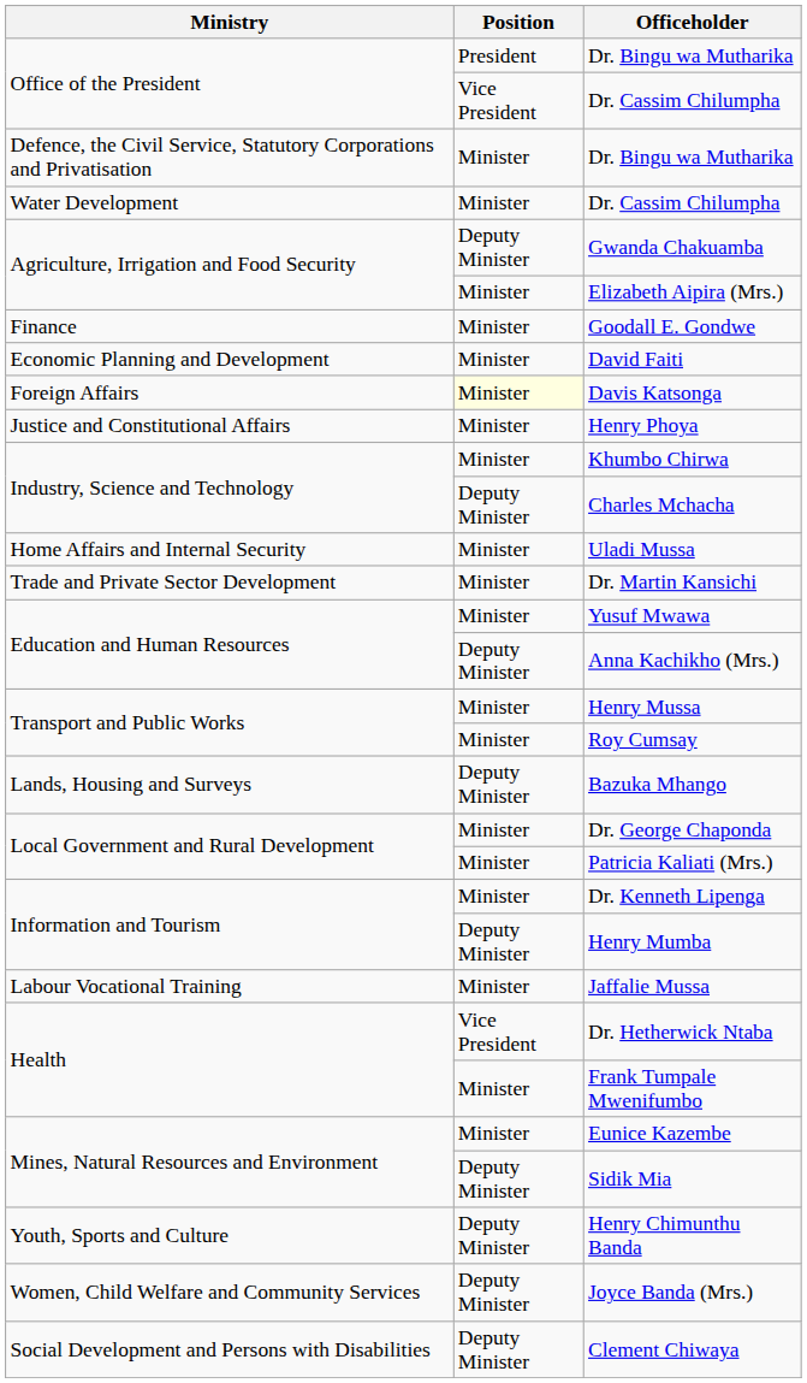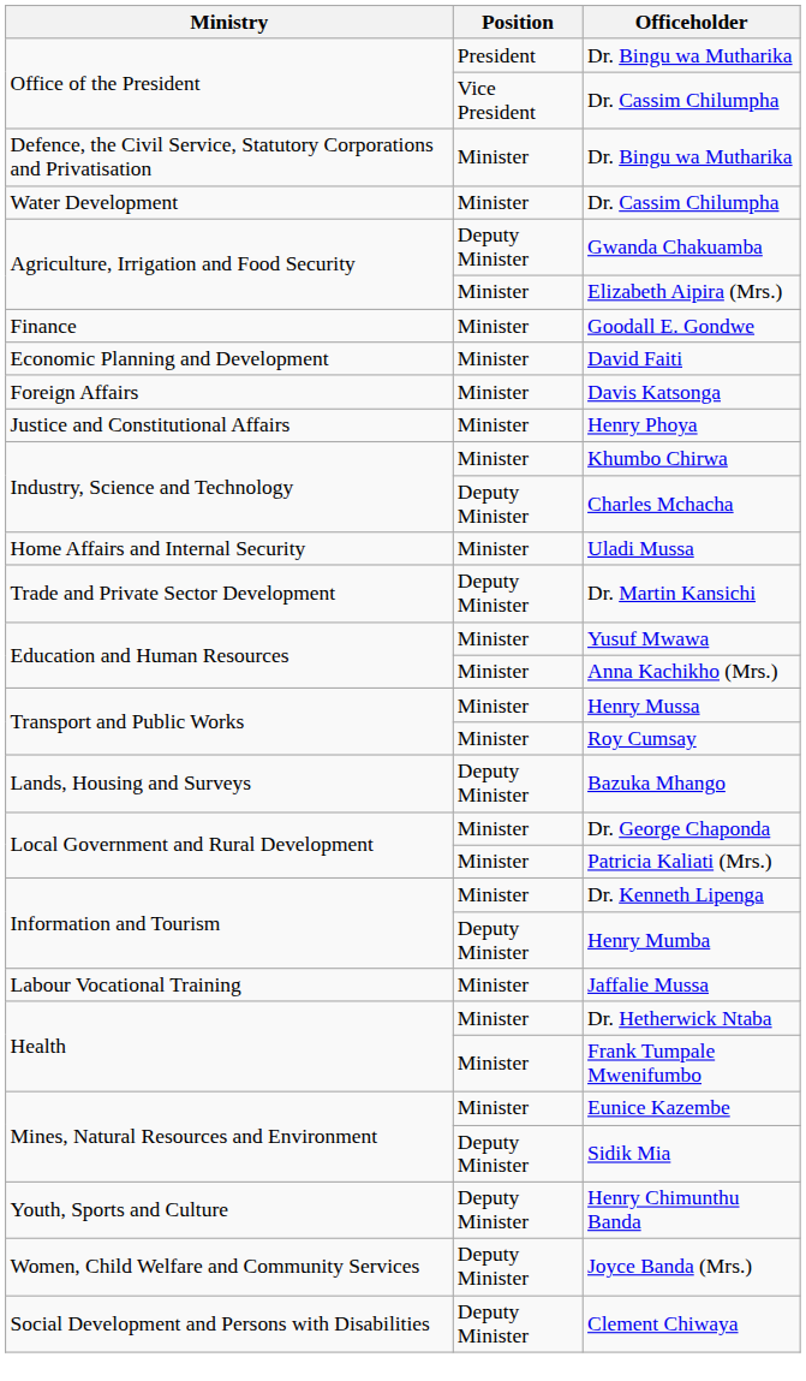 <table class="wikitable">
 <tr>
 <th>Ministry</th>
 <th>Position</th>
 <th>Officeholder</th>
 </tr>
 <tr>
 <td rowspan="2">Office of the President</td>
 <td>President</td>
 <td>Dr. <a href='#'>Bingu wa Mutharika</a></td>
 </tr>
 <tr>
 <td>Vice President</td>
 <td>Dr. <a href='#'>Cassim Chilumpha</a></td>
 </tr>
 <tr>
 <td>Defence, the Civil Service, Statutory Corporations and Privatisation</td>
 <td>Minister</td>
 <td>Dr. <a href='#'>Bingu wa Mutharika</a></td>
 </tr>
 <tr>
 <td>Water Development</td>
 <td>Minister</td>
 <td>Dr. <a href='#'>Cassim Chilumpha</a></td>
 </tr>
 <tr>
 <td rowspan="2">Agriculture, Irrigation and Food Security</td>
 <td>Deputy Minister</td>
 <td><a href='#'>Gwanda Chakuamba</a></td>
 </tr>
 <tr>
 <td>Minister</td>
 <td><a href='#'>Elizabeth Aipira</a> (Mrs.)</td>
 </tr>
 <tr>
 <td>Finance</td>
 <td>Minister</td>
 <td><a href='#'>Goodall E. Gondwe</a></td>
 </tr>
 <tr>
 <td>Economic Planning and Development</td>
 <td>Minister</td>
 <td><a href='#'>David Faiti</a></td>
 </tr>
 <tr>
 <td>Foreign Affairs</td>
-<td style="background: lightyellow;">Minister</td>
+<td>Minister</td>
 <td><a href='#'>Davis Katsonga</a></td>
 </tr>
 <tr>
 <td>Justice and Constitutional Affairs</td>
 <td>Minister</td>
 <td><a href='#'>Henry Phoya</a></td>
 </tr>
 <tr>
 <td rowspan="2">Industry, Science and Technology</td>
 <td>Minister</td>
 <td><a href='#'>Khumbo Chirwa</a></td>
 </tr>
 <tr>
 <td>Deputy Minister</td>
 <td><a href='#'>Charles Mchacha</a></td>
 </tr>
 <tr>
 <td>Home Affairs and Internal Security</td>
 <td>Minister</td>
 <td><a href='#'>Uladi Mussa</a></td>
 </tr>
 <tr>
 <td>Trade and Private Sector Development</td>
-<td>Minister</td>
+<td>Deputy Minister</td>
 <td>Dr. <a href='#'>Martin Kansichi</a></td>
 </tr>
 <tr>
 <td rowspan="2">Education and Human Resources</td>
 <td>Minister</td>
 <td><a href='#'>Yusuf Mwawa</a></td>
 </tr>
 <tr>
-<td>Deputy Minister</td>
+<td>Minister</td>
 <td><a href='#'>Anna Kachikho</a> (Mrs.)</td>
 </tr>
 <tr>
 <td rowspan="2">Transport and Public Works</td>
 <td>Minister</td>
 <td><a href='#'>Henry Mussa</a></td>
 </tr>
 <tr>
 <td>Minister</td>
 <td><a href='#'>Roy Cumsay</a></td>
 </tr>
 <tr>
 <td>Lands, Housing and Surveys</td>
 <td>Deputy Minister</td>
 <td><a href='#'>Bazuka Mhango</a></td>
 </tr>
 <tr>
 <td rowspan="2">Local Government and Rural Development</td>
 <td>Minister</td>
 <td>Dr. <a href='#'>George Chaponda</a></td>
 </tr>
 <tr>
 <td>Minister</td>
 <td><a href='#'>Patricia Kaliati</a> (Mrs.)</td>
 </tr>
 <tr>
 <td rowspan="2">Information and Tourism</td>
 <td>Minister</td>
 <td>Dr. <a href='#'>Kenneth Lipenga</a></td>
 </tr>
 <tr>
 <td>Deputy Minister</td>
 <td><a href='#'>Henry Mumba</a></td>
 </tr>
 <tr>
 <td>Labour Vocational Training</td>
 <td>Minister</td>
 <td><a href='#'>Jaffalie Mussa</a></td>
 </tr>
 <tr>
 <td rowspan="2">Health</td>
-<td>Vice President</td>
+<td>Minister</td>
 <td>Dr. <a href='#'>Hetherwick Ntaba</a></td>
 </tr>
 <tr>
 <td>Minister</td>
 <td><a href='#'>Frank Tumpale Mwenifumbo</a></td>
 </tr>
 <tr>
 <td rowspan="2">Mines, Natural Resources and Environment</td>
 <td>Minister</td>
 <td><a href='#'>Eunice Kazembe</a></td>
 </tr>
 <tr>
 <td>Deputy Minister</td>
 <td><a href='#'>Sidik Mia</a></td>
 </tr>
 <tr>
 <td>Youth, Sports and Culture</td>
 <td>Deputy Minister</td>
 <td><a href='#'>Henry Chimunthu Banda</a></td>
 </tr>
 <tr>
 <td>Women, Child Welfare and Community Services</td>
 <td>Deputy Minister</td>
 <td><a href='#'>Joyce Banda</a> (Mrs.)</td>
 </tr>
 <tr>
 <td>Social Development and Persons with Disabilities</td>
 <td>Deputy Minister</td>
 <td><a href='#'>Clement Chiwaya</a></td>
 </tr>
 </table>
